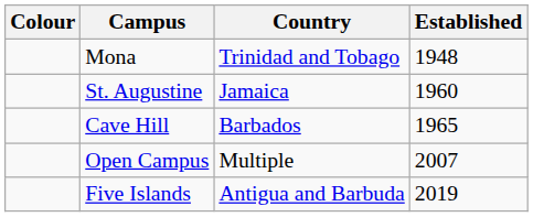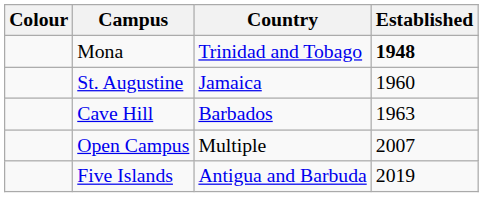 <table class="wikitable">
 <tr>
 <th>Colour</th>
 <th>Campus</th>
 <th>Country</th>
 <th>Established</th>
 </tr>
 <tr>
 <td></td>
 <td>Mona</td>
 <td><a href='#'>Trinidad and Tobago</a></td>
-<td>1948</td>
+<td><strong>1948</strong></td>
 </tr>
 <tr>
 <td></td>
 <td><a href='#'>St. Augustine</a></td>
 <td><a href='#'>Jamaica</a></td>
 <td>1960</td>
 </tr>
 <tr>
 <td></td>
 <td><a href='#'>Cave Hill</a></td>
 <td><a href='#'>Barbados</a></td>
-<td>1965</td>
+<td>1963</td>
 </tr>
 <tr>
 <td></td>
 <td><a href='#'>Open Campus</a></td>
 <td>Multiple </td>
 <td>2007</td>
 </tr>
 <tr>
 <td></td>
 <td><a href='#'>Five Islands</a></td>
 <td><a href='#'>Antigua and Barbuda</a></td>
 <td>2019</td>
 </tr>
 </table>
